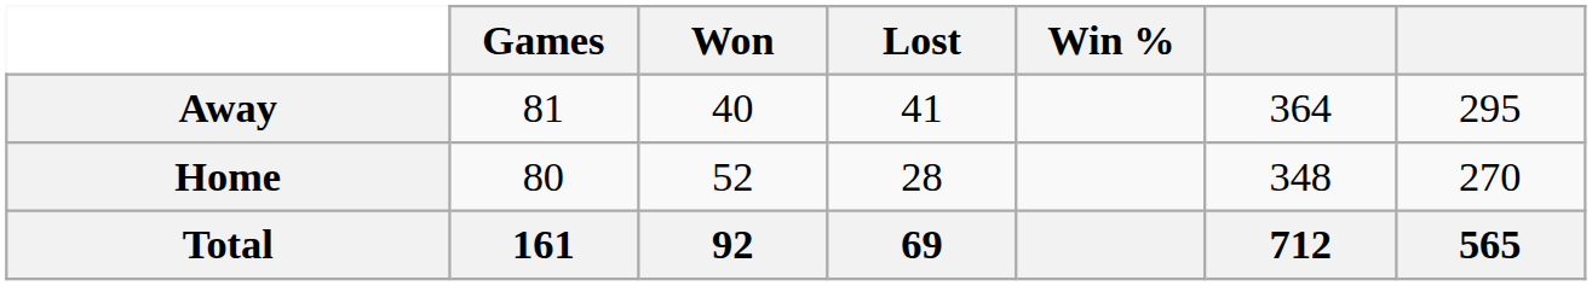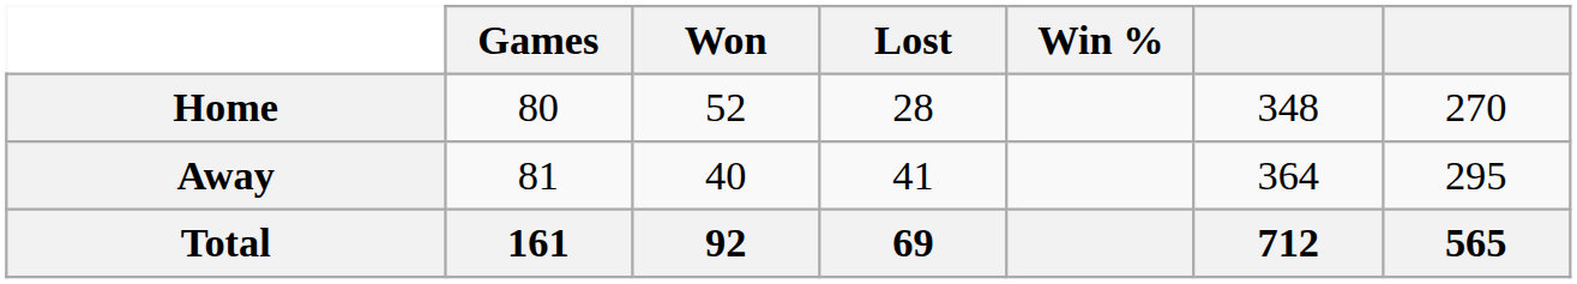 <table class="wikitable" style="font-size:95%; text-align:center; width:38em; border:0;margin:0.5em auto;">
 <tr>
 <td width="28%" style="background:#fff;border:0;"></td>
 <th width="12%">Games</th>
 <th width="12%">Won</th>
 <th width="12%">Lost</th>
 <th width="12%">Win %</th>
 <th width="12%"></th>
 <th width="12%"></th>
 </tr>
 <tr>
+<th>Home</th>
+<td>80</td>
+<td>52</td>
+<td>28</td>
+<td></td>
+<td>348</td>
+<td>270</td>
+</tr>
+<tr>
 <th>Away</th>
 <td>81</td>
 <td>40</td>
 <td>41</td>
 <td></td>
 <td>364</td>
 <td>295</td>
-</tr>
-<tr>
-<th>Home</th>
-<td>80</td>
-<td>52</td>
-<td>28</td>
-<td></td>
-<td>348</td>
-<td>270</td>
 </tr>
 <tr>
 <th>Total</th>
 <th>161</th>
 <th>92</th>
 <th>69</th>
 <th></th>
 <th>712</th>
 <th>565</th>
 </tr>
 </table>
